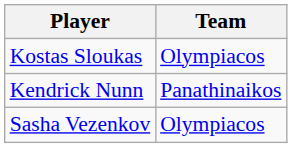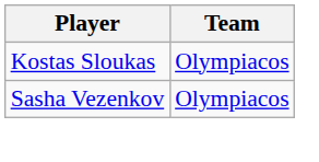 <table class="wikitable">
 <tr>
 <th>Player</th>
 <th>Team</th>
 </tr>
 <tr>
 <td> <a href='#'>Kostas Sloukas</a></td>
 <td><a href='#'>Olympiacos</a></td>
 </tr>
 <tr>
-<td> <a href='#'>Kendrick Nunn</a></td>
-<td><a href='#'>Panathinaikos</a></td>
-</tr>
-<tr>
 <td> <a href='#'>Sasha Vezenkov</a></td>
 <td><a href='#'>Olympiacos</a></td>
 </tr>
 </table>
